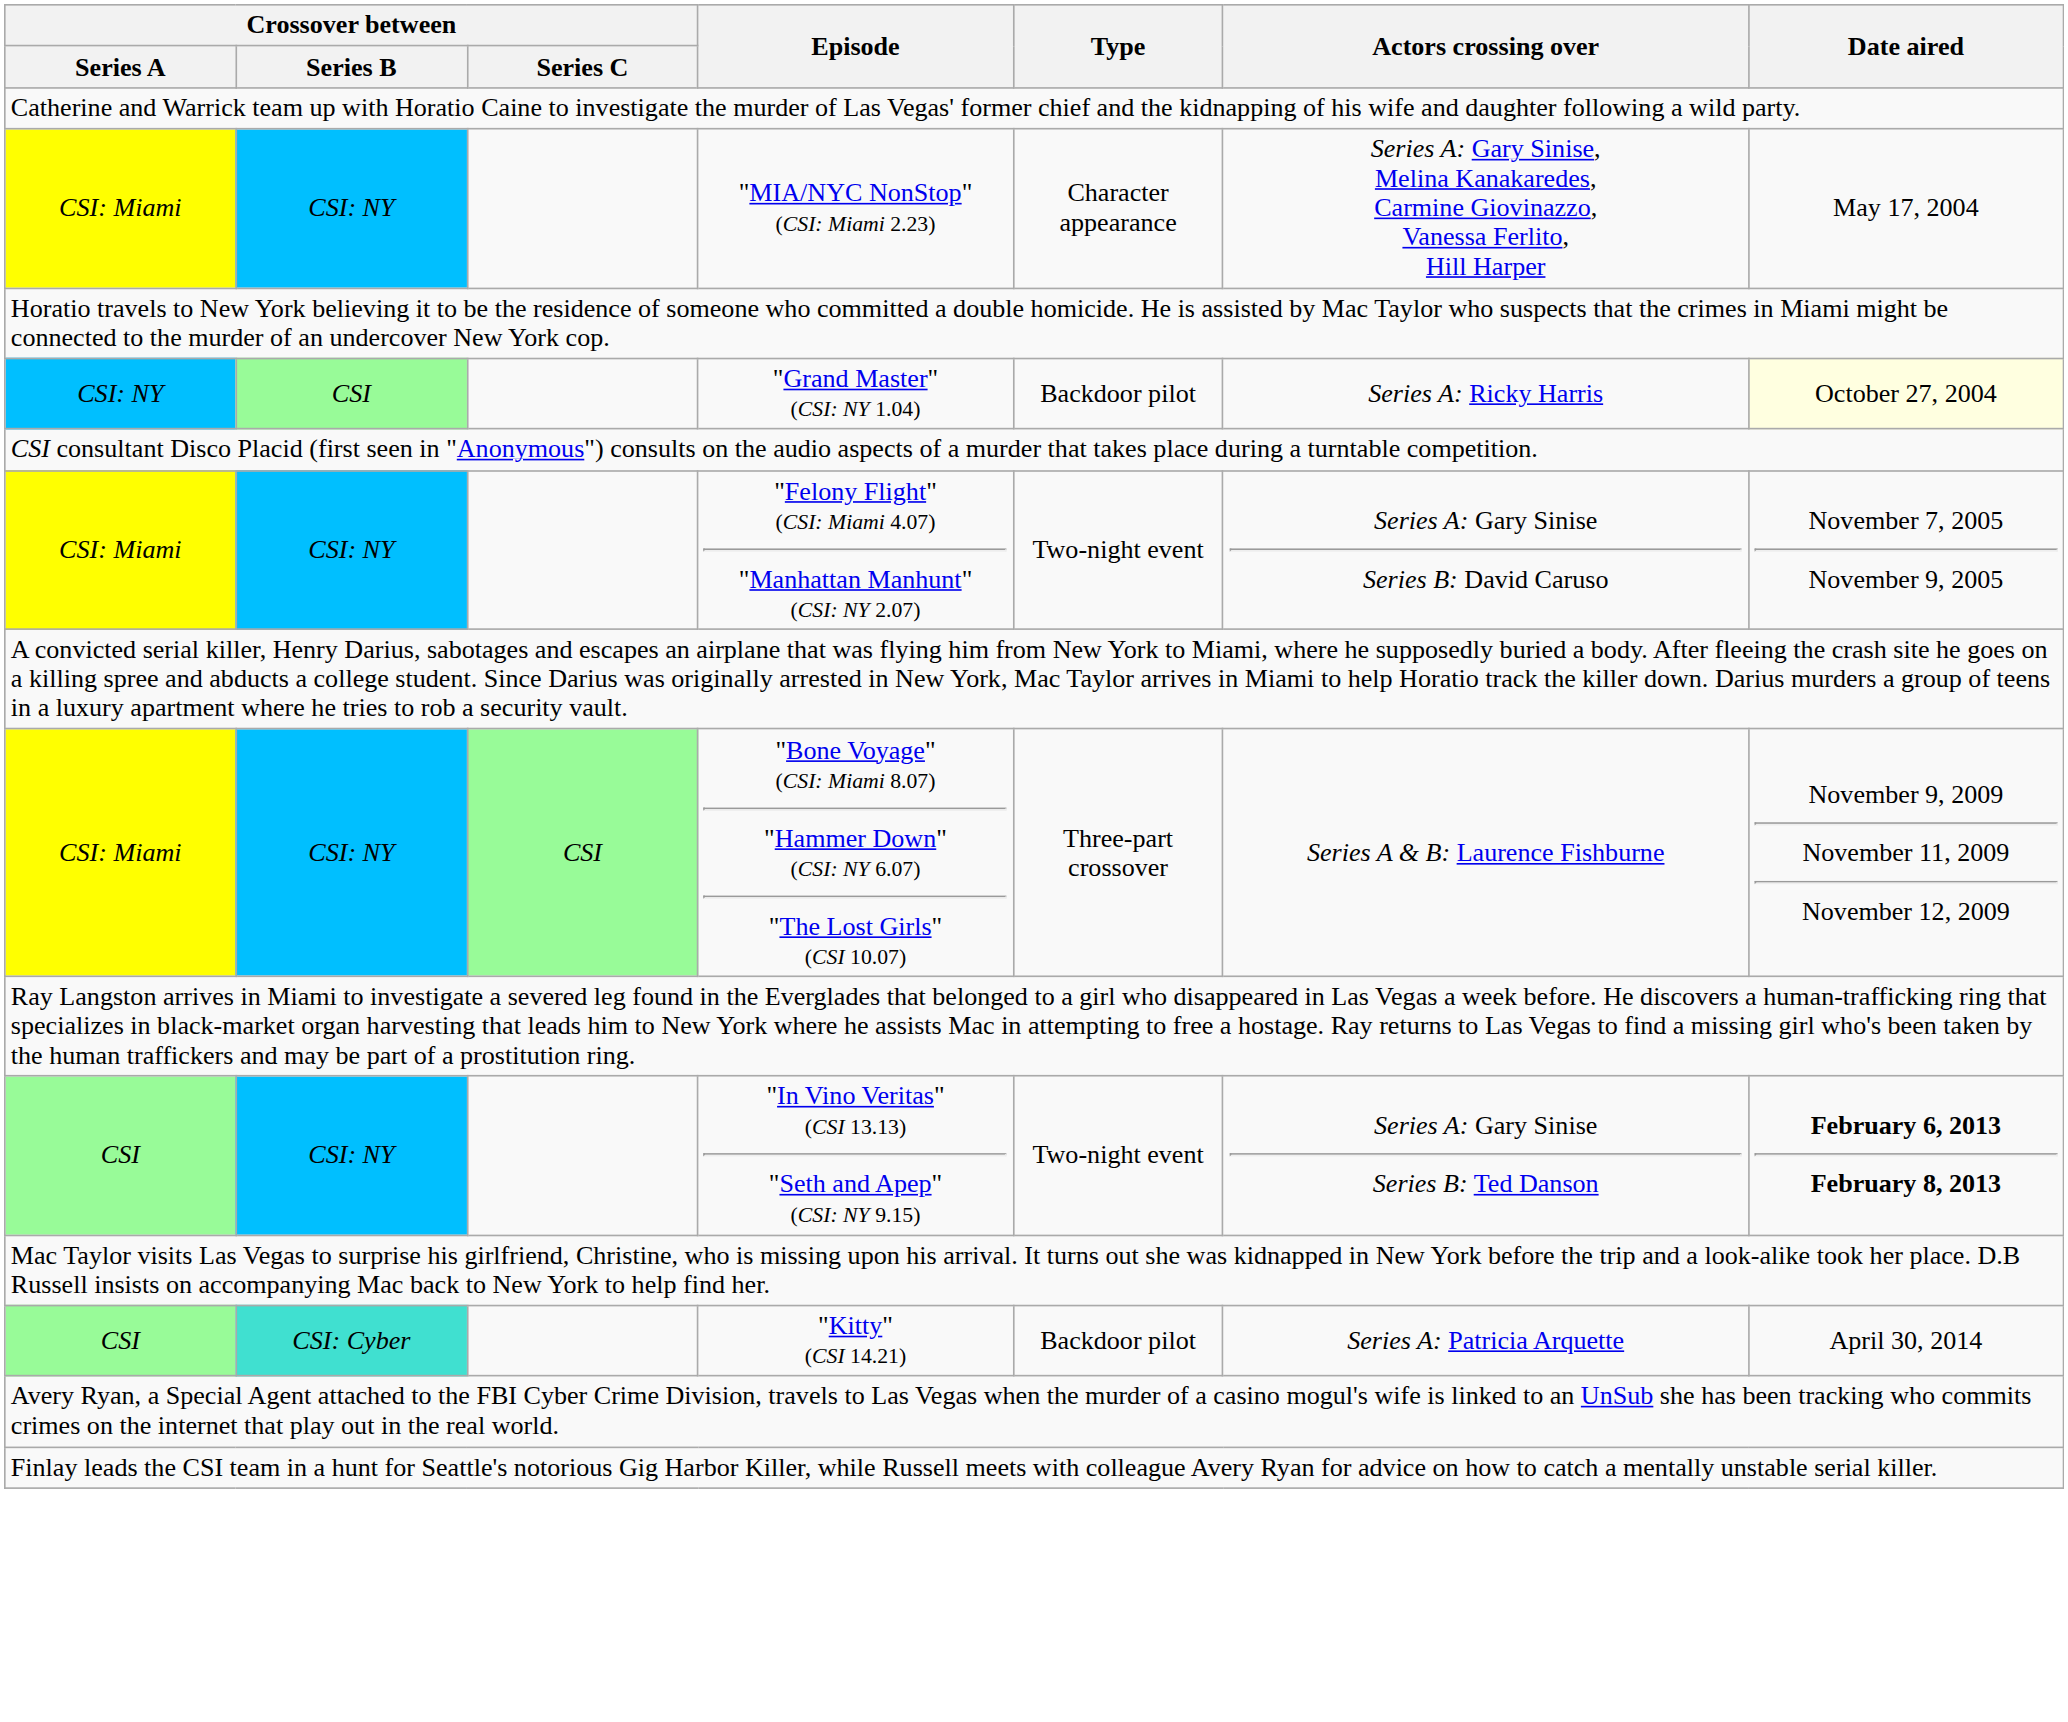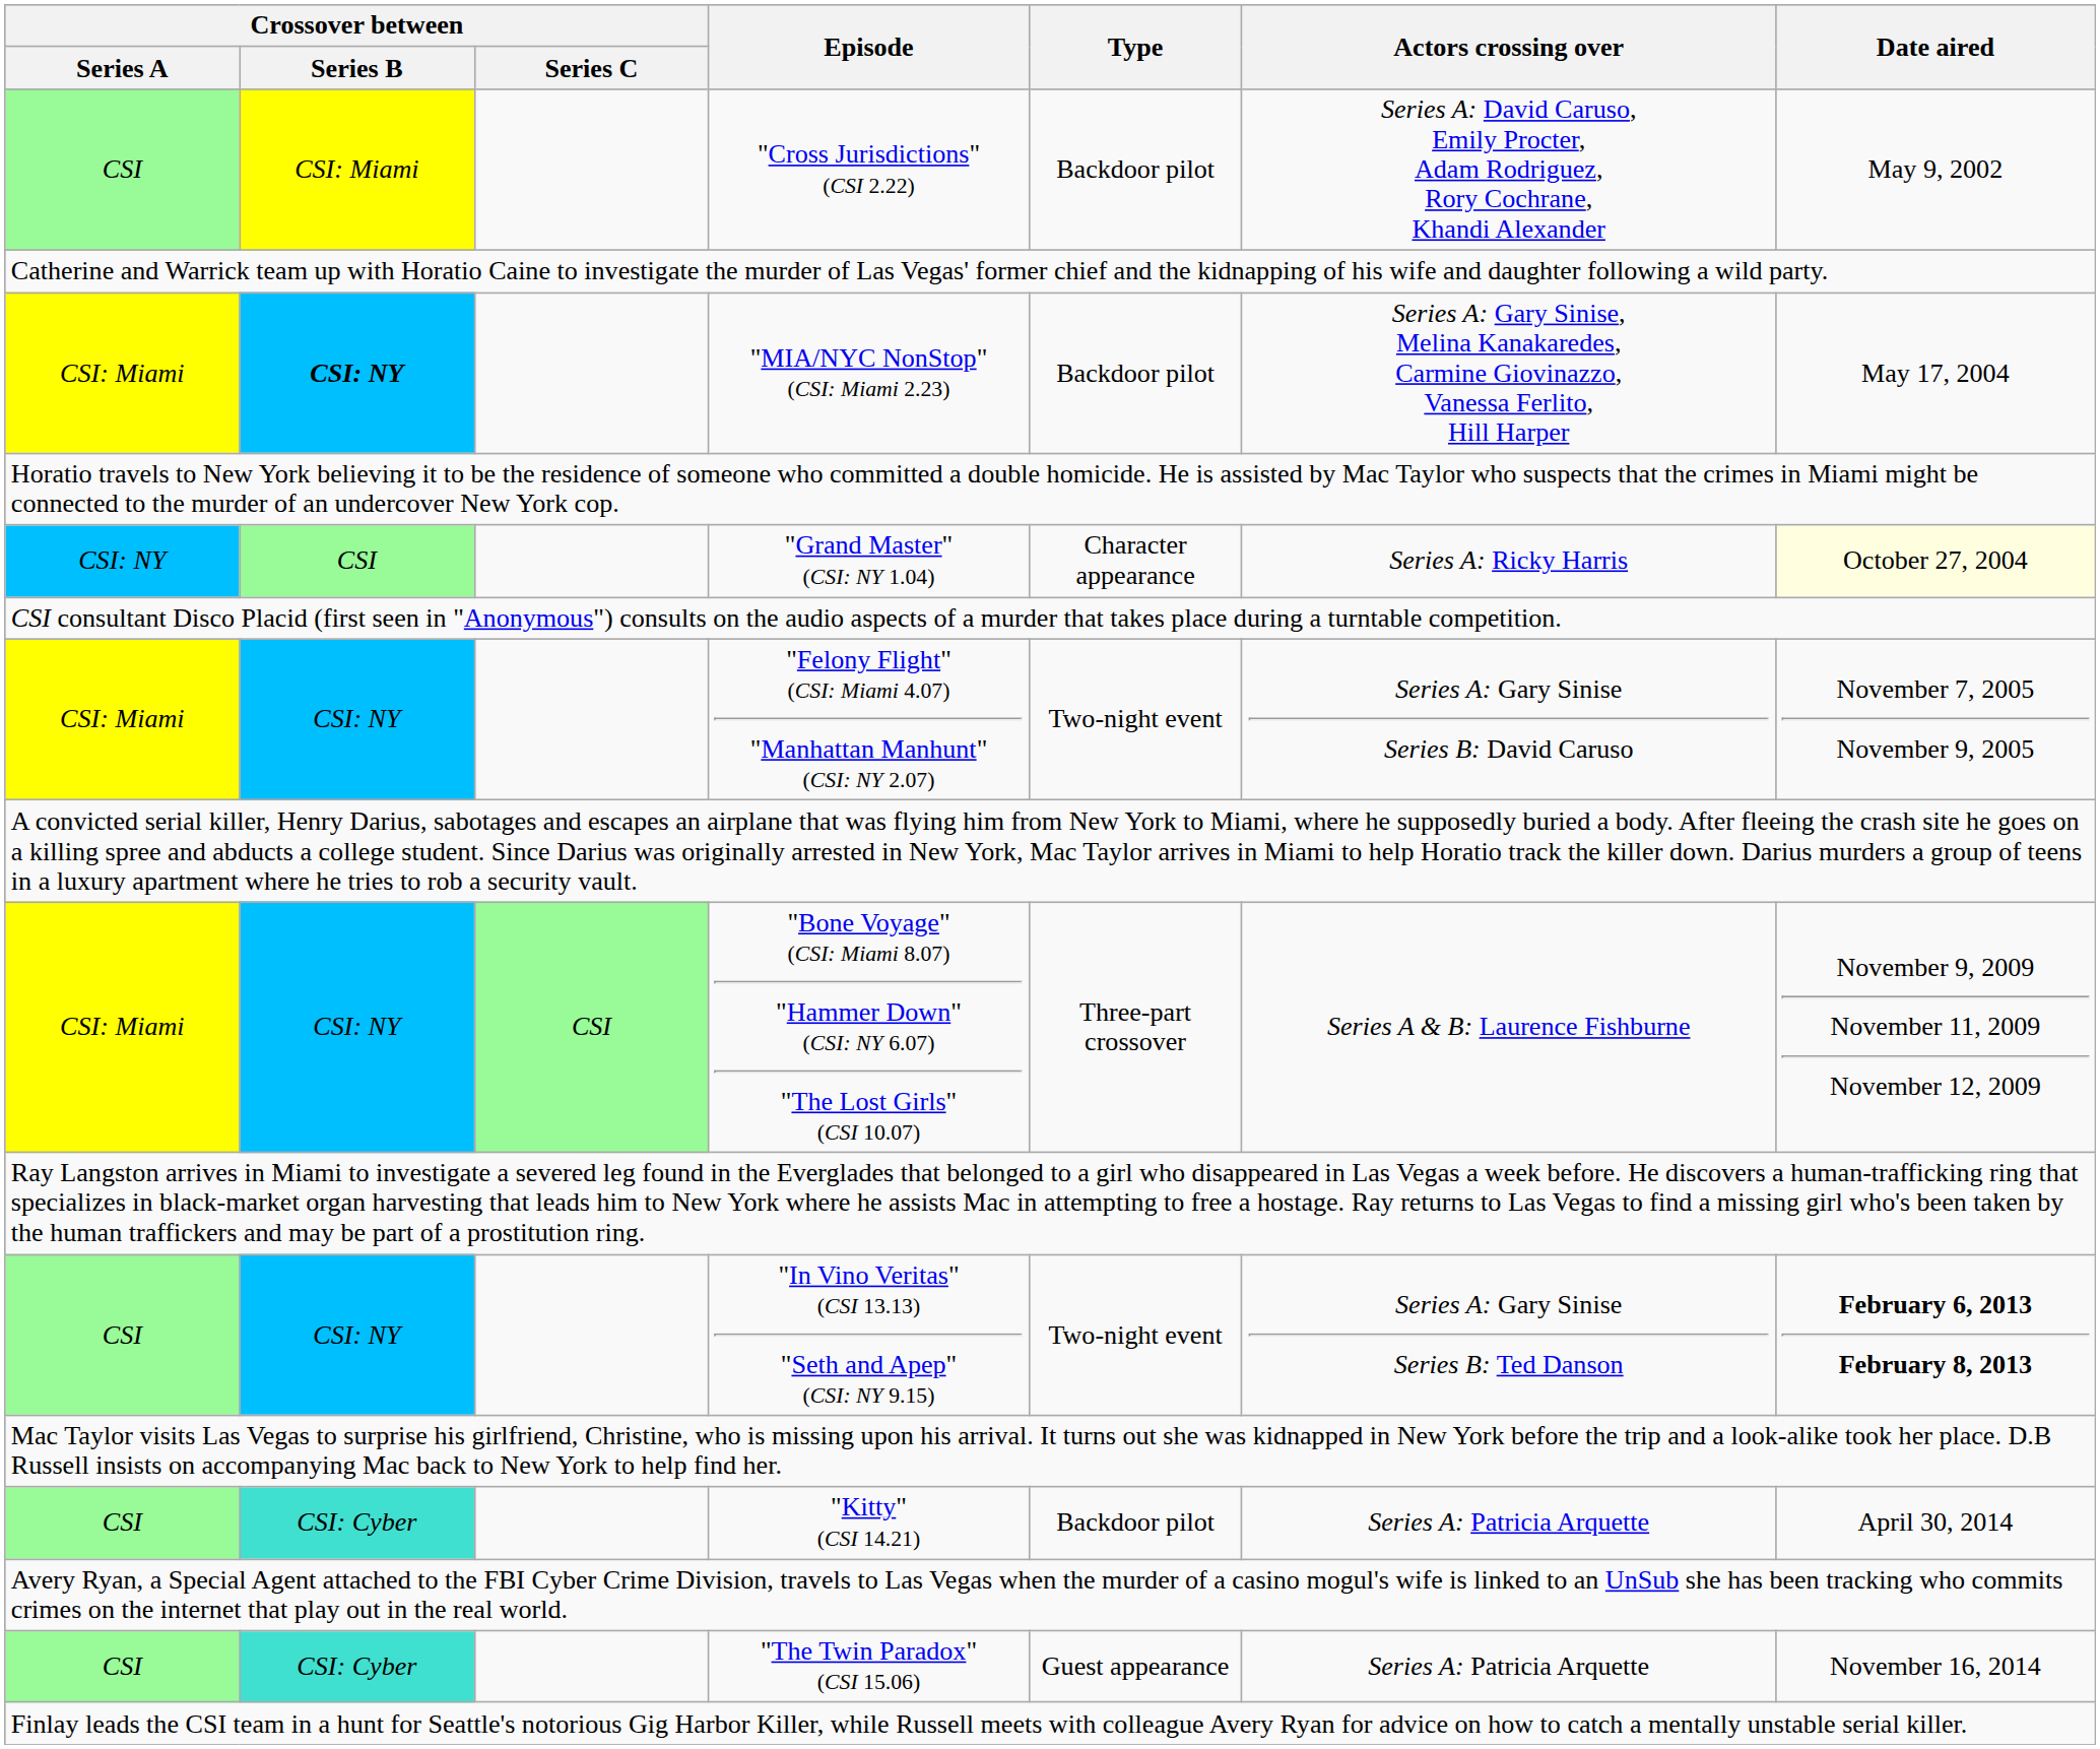 <table class="wikitable" width="100%" style="text-align:center;">
 <tr>
 <th colspan="3" width="31%">Crossover between</th>
 <th rowspan="2" width="15%">Episode</th>
 <th rowspan="2" width="10%">Type</th>
 <th rowspan="2" width="25%">Actors crossing over</th>
 <th rowspan="2" width="15%">Date aired</th>
 </tr>
 <tr>
 <th width="11%">Series A</th>
 <th width="11%">Series B</th>
 <th width="11%">Series C</th>
 </tr>
 <tr>
+<td style="background:#98FB98;"><em>CSI</em></td>
+<td style="background:#FFFF00;"><em>CSI: Miami</em></td>
+<td></td>
+<td>"<a href='#'>Cross Jurisdictions</a>"<br><small>(<em>CSI</em> 2.22)</small></td>
+<td>Backdoor pilot</td>
+<td><em>Series A:</em> <a href='#'>David Caruso</a>,<br><a href='#'>Emily Procter</a>,<br><a href='#'>Adam Rodriguez</a>,<br><a href='#'>Rory Cochrane</a>,<br><a href='#'>Khandi Alexander</a></td>
+<td>May 9, 2002</td>
+</tr>
+<tr>
 <td colspan="7" style="text-align:left;">Catherine and Warrick team up with Horatio Caine to investigate the murder of Las Vegas' former chief and the kidnapping of his wife and daughter following a wild party.</td>
 </tr>
 <tr>
 <td style="background:#FFFF00;"><em>CSI: Miami</em></td>
-<td style="background:#00BFFF;"><em>CSI: NY</em></td>
+<td style="background:#00BFFF;"><strong><em>CSI: NY</em></strong></td>
 <td></td>
 <td>"<a href='#'>MIA/NYC NonStop</a>"<br><small>(<em>CSI: Miami</em> 2.23)</small></td>
-<td>Character appearance</td>
+<td>Backdoor pilot</td>
 <td><em>Series A:</em> <a href='#'>Gary Sinise</a>,<br><a href='#'>Melina Kanakaredes</a>,<br><a href='#'>Carmine Giovinazzo</a>,<br><a href='#'>Vanessa Ferlito</a>,<br><a href='#'>Hill Harper</a></td>
 <td>May 17, 2004</td>
 </tr>
 <tr>
 <td colspan="7" style="text-align:left;">Horatio travels to New York believing it to be the residence of someone who committed a double homicide. He is assisted by Mac Taylor who suspects that the crimes in Miami might be connected to the murder of an undercover New York cop.</td>
 </tr>
 <tr>
 <td style="background:#00BFFF;"><em>CSI: NY</em></td>
 <td style="background:#98FB98;"><em>CSI</em></td>
 <td></td>
 <td>"<a href='#'>Grand Master</a>"<br><small>(<em>CSI: NY</em> 1.04)</small></td>
-<td>Backdoor pilot</td>
+<td>Character appearance</td>
 <td><em>Series A:</em> <a href='#'>Ricky Harris</a></td>
 <td style="background: lightyellow;">October 27, 2004</td>
 </tr>
 <tr>
 <td colspan="7" style="text-align:left;"><em>CSI</em> consultant Disco Placid (first seen in "<a href='#'>Anonymous</a>") consults on the audio aspects of a murder that takes place during a turntable competition.</td>
 </tr>
 <tr>
 <td style="background:#FFFF00;"><em>CSI: Miami</em></td>
 <td style="background:#00BFFF;"><em>CSI: NY</em></td>
 <td></td>
 <td>"<a href='#'>Felony Flight</a>"<br><small>(<em>CSI: Miami</em> 4.07)</small><hr>"<a href='#'>Manhattan Manhunt</a>"<br><small>(<em>CSI: NY</em> 2.07)</small></td>
 <td>Two-night event</td>
 <td><em>Series A:</em> Gary Sinise<hr><em>Series B:</em> David Caruso</td>
 <td>November 7, 2005<hr>November 9, 2005</td>
 </tr>
 <tr>
 <td colspan="7" style="text-align:left;">A convicted serial killer, Henry Darius, sabotages and escapes an airplane that was flying him from New York to Miami, where he supposedly buried a body. After fleeing the crash site he goes on a killing spree and abducts a college student. Since Darius was originally arrested in New York, Mac Taylor arrives in Miami to help Horatio track the killer down. Darius murders a group of teens in a luxury apartment where he tries to rob a security vault.</td>
 </tr>
 <tr>
 <td style="background:#FFFF00;"><em>CSI: Miami</em></td>
 <td style="background:#00BFFF;"><em>CSI: NY</em></td>
 <td style="background:#98FB98;"><em>CSI</em></td>
 <td>"<a href='#'>Bone Voyage</a>"<br><small>(<em>CSI: Miami</em> 8.07)</small><hr>"<a href='#'>Hammer Down</a>"<br><small>(<em>CSI: NY</em> 6.07)</small><hr>"<a href='#'>The Lost Girls</a>"<br><small>(<em>CSI</em> 10.07)</small></td>
 <td>Three-part crossover</td>
 <td><em>Series A & B:</em> <a href='#'>Laurence Fishburne</a></td>
 <td>November 9, 2009<hr>November 11, 2009<hr>November 12, 2009</td>
 </tr>
 <tr>
 <td colspan="7" style="text-align:left;"> Ray Langston arrives in Miami to investigate a severed leg found in the Everglades that belonged to a girl who disappeared in Las Vegas a week before. He discovers a human-trafficking ring that specializes in black-market organ harvesting that leads him to New York where he assists Mac in attempting to free a hostage. Ray returns to Las Vegas to find a missing girl who's been taken by the human traffickers and may be part of a prostitution ring.</td>
 </tr>
 <tr>
 <td style="background:#98FB98;"><em>CSI</em></td>
 <td style="background:#00BFFF;"><em>CSI: NY</em></td>
 <td></td>
 <td>"<a href='#'>In Vino Veritas</a>"<br><small>(<em>CSI</em> 13.13)</small><hr>"<a href='#'>Seth and Apep</a>"<br><small>(<em>CSI: NY</em> 9.15)</small></td>
 <td>Two-night event</td>
 <td><em>Series A:</em> Gary Sinise<hr><em>Series B:</em> <a href='#'>Ted Danson</a></td>
 <td><strong>February 6, 2013<hr>February 8, 2013</strong></td>
 </tr>
 <tr>
 <td colspan="7" style="text-align:left;">Mac Taylor visits Las Vegas to surprise his girlfriend, Christine, who is missing upon his arrival. It turns out she was kidnapped in New York before the trip and a look-alike took her place. D.B Russell insists on accompanying Mac back to New York to help find her.</td>
 </tr>
 <tr>
 <td style="background:#98FB98;"><em>CSI</em></td>
 <td style="background:#40E0D0;"><em>CSI: Cyber</em></td>
 <td></td>
 <td>"<a href='#'>Kitty</a>"<br><small>(<em>CSI</em> 14.21)</small></td>
 <td>Backdoor pilot</td>
 <td><em>Series A:</em> <a href='#'>Patricia Arquette</a></td>
 <td>April 30, 2014</td>
 </tr>
 <tr>
 <td colspan="7" style="text-align:left;">Avery Ryan, a Special Agent attached to the FBI Cyber Crime Division, travels to Las Vegas when the murder of a casino mogul's wife is linked to an <a href='#'>UnSub</a> she has been tracking who commits crimes on the internet that play out in the real world.</td>
 </tr>
 <tr>
+<td style="background:#98FB98;"><em>CSI</em></td>
+<td style="background:#40E0D0;"><em>CSI: Cyber</em></td>
+<td></td>
+<td>"<a href='#'>The Twin Paradox</a>"<br><small>(<em>CSI</em> 15.06)</small></td>
+<td>Guest appearance</td>
+<td><em>Series A:</em> Patricia Arquette</td>
+<td>November 16, 2014</td>
+</tr>
+<tr>
 <td colspan="7" style="text-align:left;">Finlay leads the CSI team in a hunt for Seattle's notorious Gig Harbor Killer, while Russell meets with colleague Avery Ryan for advice on how to catch a mentally unstable serial killer.</td>
 </tr>
 </table>
